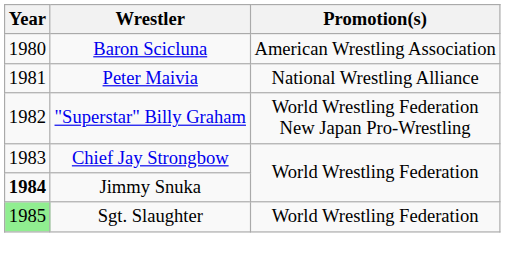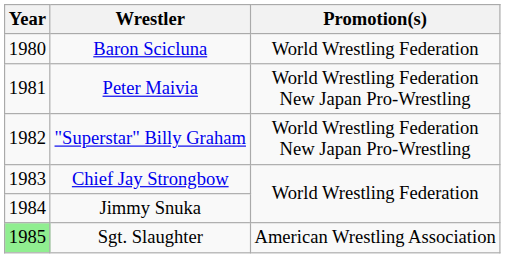 <table class="wikitable sortable" style="text-align: center">
 <tr>
 <th>Year</th>
 <th>Wrestler</th>
 <th>Promotion(s)</th>
 </tr>
 <tr>
 <td>1980</td>
 <td><a href='#'>Baron Scicluna</a></td>
-<td>American Wrestling Association</td>
+<td>World Wrestling Federation</td>
 </tr>
 <tr>
 <td>1981</td>
 <td><a href='#'>Peter Maivia</a></td>
-<td>National Wrestling Alliance</td>
+<td>World Wrestling Federation<br>New Japan Pro-Wrestling</td>
 </tr>
 <tr>
 <td>1982</td>
 <td><a href='#'>"Superstar" Billy Graham</a></td>
 <td>World Wrestling Federation<br>New Japan Pro-Wrestling</td>
 </tr>
 <tr>
 <td>1983</td>
 <td><a href='#'>Chief Jay Strongbow</a></td>
 <td rowspan=2>World Wrestling Federation</td>
 </tr>
 <tr>
-<td><strong>1984</strong></td>
+<td>1984</td>
 <td>Jimmy Snuka</td>
 </tr>
 <tr>
 <td style="background: lightgreen;">1985</td>
 <td>Sgt. Slaughter</td>
-<td>World Wrestling Federation</td>
+<td>American Wrestling Association</td>
 </tr>
 </table>
